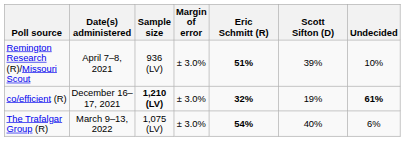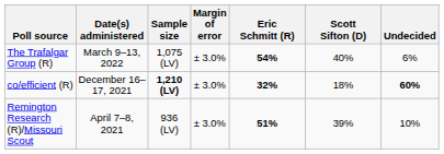 <table class="wikitable" style="font-size:90%;text-align:center;">
 <tr valign=bottom>
 <th>Poll source</th>
 <th>Date(s)<br>administered</th>
 <th>Sample<br>size</th>
 <th>Margin<br>of error</th>
 <th style="width:100px;">Eric<br>Schmitt (R)</th>
 <th style="width:100px;">Scott<br>Sifton (D)</th>
 <th>Undecided</th>
 </tr>
 <tr>
+<td style="text-align:left;"><a href='#'>The Trafalgar Group</a> (R)</td>
+<td>March 9–13, 2022</td>
+<td>1,075 (LV)</td>
+<td>± 3.0%</td>
+<td><strong>54%</strong></td>
+<td>40%</td>
+<td>6%</td>
+</tr>
+<tr>
+<td style="text-align:left;"><a href='#'>co/efficient</a> (R)</td>
+<td>December 16–17, 2021</td>
+<td><strong>1,210 (LV)</strong></td>
+<td>± 3.0%</td>
+<td><strong>32%</strong></td>
+<td>18%</td>
+<td><strong>60%</strong></td>
+</tr>
+<tr>
 <td style="text-align:left;"><a href='#'>Remington Research</a> (R)/<a href='#'>Missouri Scout</a></td>
 <td>April 7–8, 2021</td>
 <td>936 (LV)</td>
 <td>± 3.0%</td>
 <td><strong>51%</strong></td>
 <td>39%</td>
 <td>10%</td>
 </tr>
-<tr>
-<td style="text-align:left;"><a href='#'>co/efficient</a> (R)</td>
-<td>December 16–17, 2021</td>
-<td><strong>1,210 (LV)</strong></td>
-<td>± 3.0%</td>
-<td><strong>32%</strong></td>
-<td>19%</td>
-<td><strong>61%</strong></td>
-</tr>
-<tr>
-<td style="text-align:left;"><a href='#'>The Trafalgar Group</a> (R)</td>
-<td>March 9–13, 2022</td>
-<td>1,075 (LV)</td>
-<td>± 3.0%</td>
-<td><strong>54%</strong></td>
-<td>40%</td>
-<td>6%</td>
-</tr>
 </table>
